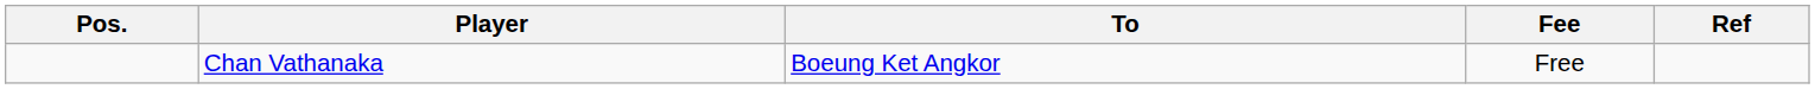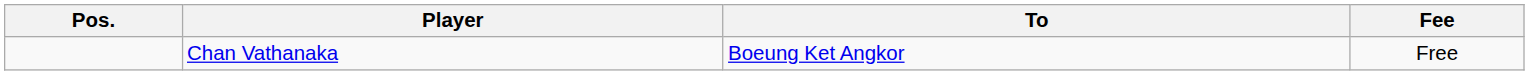 <table class="wikitable" style="text-align:center;width:75%;">
 <tr>
 <th>Pos.</th>
 <th>Player</th>
 <th>To</th>
 <th>Fee</th>
-<th>Ref</th>
 </tr>
 <tr>
 <td></td>
 <td align=left> <a href='#'>Chan Vathanaka</a></td>
 <td align=left> <a href='#'>Boeung Ket Angkor</a></td>
 <td>Free</td>
-<td></td>
 </tr>
 </table>
